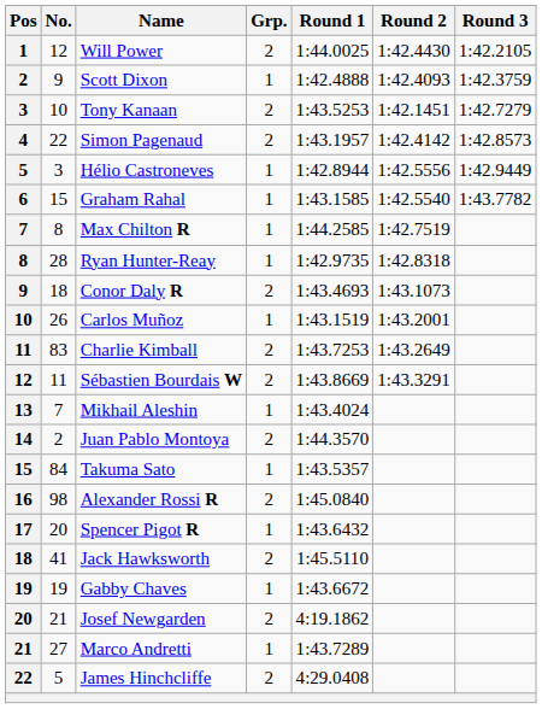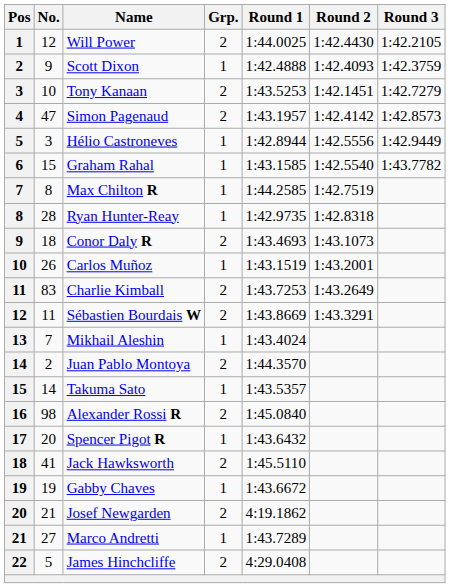 <table class="wikitable sortable" style="text-align:center; font-size: 95%;">
 <tr>
 <th>Pos</th>
 <th>No.</th>
 <th>Name</th>
 <th>Grp.</th>
 <th>Round 1</th>
 <th>Round 2</th>
 <th>Round 3</th>
 </tr>
 <tr>
 <th scope=>1</th>
 <td>12</td>
 <td align="left"> <a href='#'>Will Power</a></td>
 <td>2</td>
 <td>1:44.0025</td>
 <td>1:42.4430</td>
 <td>1:42.2105</td>
 </tr>
 <tr>
 <th scope=>2</th>
 <td>9</td>
 <td align="left"> <a href='#'>Scott Dixon</a></td>
 <td>1</td>
 <td>1:42.4888</td>
 <td>1:42.4093</td>
 <td>1:42.3759</td>
 </tr>
 <tr>
 <th scope=>3</th>
 <td>10</td>
 <td align="left"> <a href='#'>Tony Kanaan</a></td>
 <td>2</td>
 <td>1:43.5253</td>
 <td>1:42.1451</td>
 <td>1:42.7279</td>
 </tr>
 <tr>
 <th scope=>4</th>
-<td>22</td>
+<td>47</td>
 <td align="left"> <a href='#'>Simon Pagenaud</a></td>
 <td>2</td>
 <td>1:43.1957</td>
 <td>1:42.4142</td>
 <td>1:42.8573</td>
 </tr>
 <tr>
 <th scope=>5</th>
 <td>3</td>
 <td align="left"> <a href='#'>Hélio Castroneves</a></td>
 <td>1</td>
 <td>1:42.8944</td>
 <td>1:42.5556</td>
 <td>1:42.9449</td>
 </tr>
 <tr>
 <th scope=>6</th>
 <td>15</td>
 <td align="left"> <a href='#'>Graham Rahal</a></td>
 <td>1</td>
 <td>1:43.1585</td>
 <td>1:42.5540</td>
 <td>1:43.7782</td>
 </tr>
 <tr>
 <th scope=>7</th>
 <td>8</td>
 <td align="left"> <a href='#'>Max Chilton</a> <strong><span>R</span></strong></td>
 <td>1</td>
 <td>1:44.2585</td>
 <td>1:42.7519</td>
 <td></td>
 </tr>
 <tr>
 <th scope=>8</th>
 <td>28</td>
 <td align="left"> <a href='#'>Ryan Hunter-Reay</a></td>
 <td>1</td>
 <td>1:42.9735</td>
 <td>1:42.8318</td>
 <td></td>
 </tr>
 <tr>
 <th scope=>9</th>
 <td>18</td>
 <td align="left"> <a href='#'>Conor Daly</a> <strong><span>R</span></strong></td>
 <td>2</td>
 <td>1:43.4693</td>
 <td>1:43.1073</td>
 <td></td>
 </tr>
 <tr>
 <th scope=>10</th>
 <td>26</td>
 <td align="left"> <a href='#'>Carlos Muñoz</a></td>
 <td>1</td>
 <td>1:43.1519</td>
 <td>1:43.2001</td>
 <td></td>
 </tr>
 <tr>
 <th scope=>11</th>
 <td>83</td>
 <td align="left"> <a href='#'>Charlie Kimball</a></td>
 <td>2</td>
 <td>1:43.7253</td>
 <td>1:43.2649</td>
 <td></td>
 </tr>
 <tr>
 <th scope=>12</th>
 <td>11</td>
 <td align="left"> <a href='#'>Sébastien Bourdais</a> <strong><span>W</span></strong></td>
 <td>2</td>
 <td>1:43.8669</td>
 <td>1:43.3291</td>
 <td></td>
 </tr>
 <tr>
 <th scope=>13</th>
 <td>7</td>
 <td align="left"> <a href='#'>Mikhail Aleshin</a></td>
 <td>1</td>
 <td>1:43.4024</td>
 <td></td>
 <td></td>
 </tr>
 <tr>
 <th scope=>14</th>
 <td>2</td>
 <td align="left"> <a href='#'>Juan Pablo Montoya</a></td>
 <td>2</td>
 <td>1:44.3570</td>
 <td></td>
 <td></td>
 </tr>
 <tr>
 <th scope=>15</th>
-<td>84</td>
+<td>14</td>
 <td align="left"> <a href='#'>Takuma Sato</a></td>
 <td>1</td>
 <td>1:43.5357</td>
 <td></td>
 <td></td>
 </tr>
 <tr>
 <th scope=>16</th>
 <td>98</td>
 <td align="left"> <a href='#'>Alexander Rossi</a> <strong><span>R</span></strong></td>
 <td>2</td>
 <td>1:45.0840</td>
 <td></td>
 <td></td>
 </tr>
 <tr>
 <th scope=>17</th>
 <td>20</td>
 <td align="left"> <a href='#'>Spencer Pigot</a> <strong><span>R</span></strong></td>
 <td>1</td>
 <td>1:43.6432</td>
 <td></td>
 <td></td>
 </tr>
 <tr>
 <th scope=>18</th>
 <td>41</td>
 <td align="left"> <a href='#'>Jack Hawksworth</a></td>
 <td>2</td>
 <td>1:45.5110</td>
 <td></td>
 <td></td>
 </tr>
 <tr>
 <th scope=>19</th>
 <td>19</td>
 <td align="left"> <a href='#'>Gabby Chaves</a></td>
 <td>1</td>
 <td>1:43.6672</td>
 <td></td>
 <td></td>
 </tr>
 <tr>
 <th scope=>20</th>
 <td>21</td>
 <td align="left"> <a href='#'>Josef Newgarden</a></td>
 <td>2</td>
 <td>4:19.1862</td>
 <td></td>
 <td></td>
 </tr>
 <tr>
 <th scope=>21</th>
 <td>27</td>
 <td align="left"> <a href='#'>Marco Andretti</a></td>
 <td>1</td>
 <td>1:43.7289</td>
 <td></td>
 <td></td>
 </tr>
 <tr>
 <th scope=>22</th>
 <td>5</td>
 <td align="left"> <a href='#'>James Hinchcliffe</a></td>
 <td>2</td>
 <td>4:29.0408</td>
 <td></td>
 <td></td>
 </tr>
 <tr>
 <th colspan=11></th>
 </tr>
 </table>
